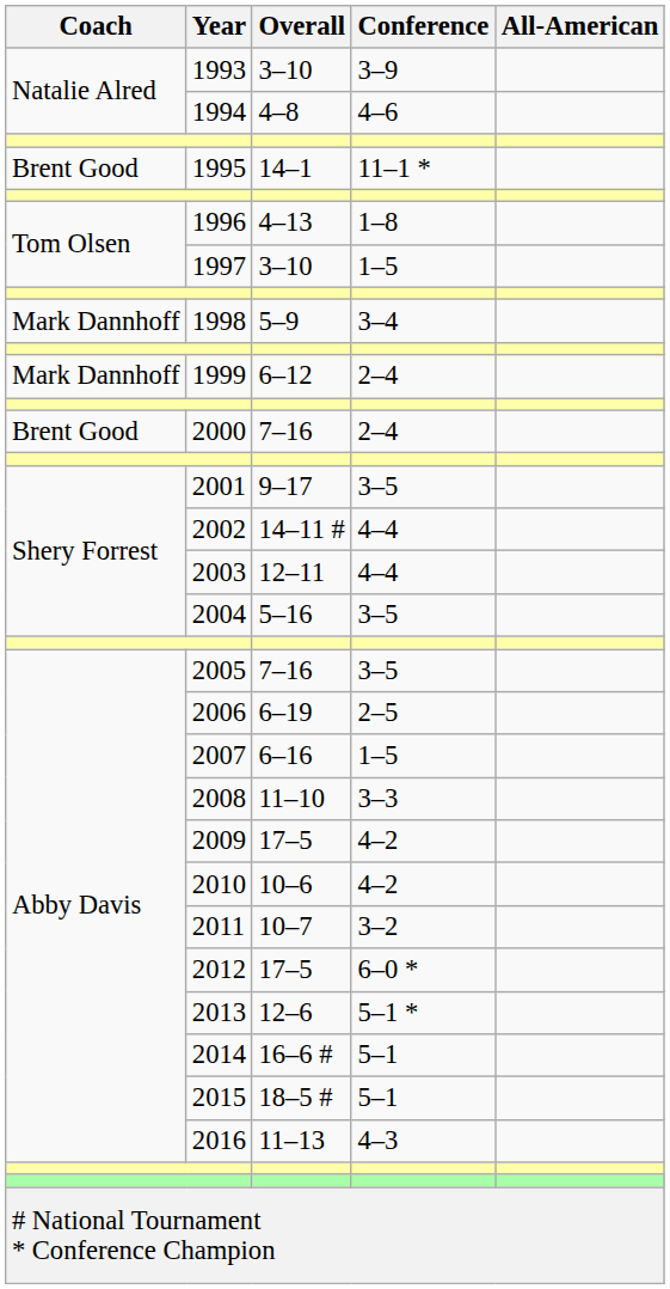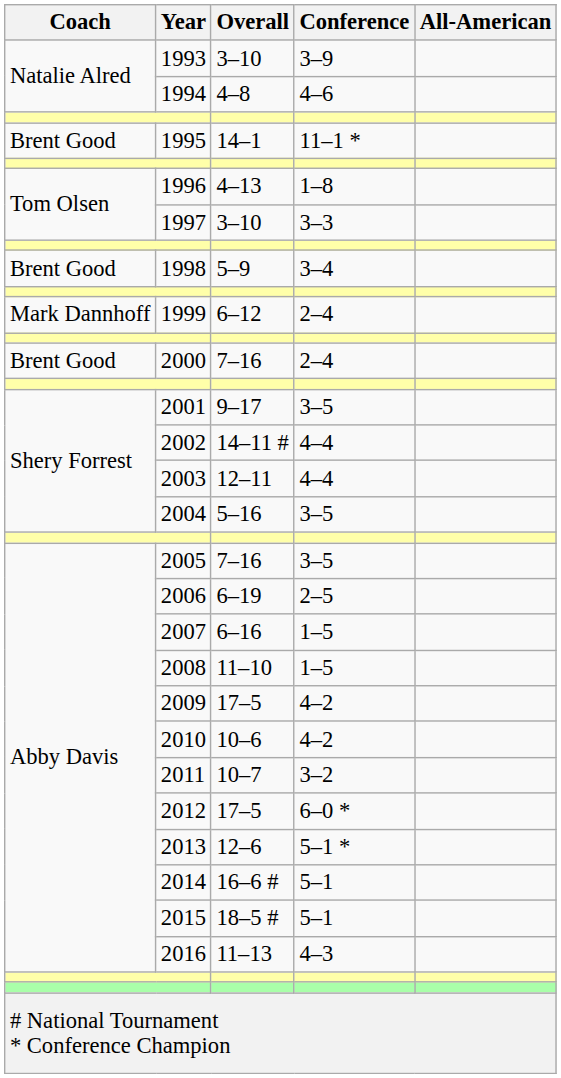 <table class="wikitable">
 <tr>
 <th>Coach</th>
 <th>Year</th>
 <th>Overall</th>
 <th>Conference</th>
 <th>All-American</th>
 </tr>
 <tr>
 <td rowspan=2>Natalie Alred</td>
 <td>1993</td>
 <td>3–10</td>
 <td>3–9</td>
 <td></td>
 </tr>
 <tr>
 <td>1994</td>
 <td>4–8</td>
 <td>4–6</td>
 <td></td>
 </tr>
 <tr bgcolor=#ffffa9>
 <td colspan=2><strong></strong></td>
 <td><strong></strong></td>
 <td><strong></strong></td>
 <td></td>
 </tr>
 <tr>
 <td>Brent Good</td>
 <td>1995</td>
 <td>14–1</td>
 <td>11–1 *</td>
 <td></td>
 </tr>
 <tr bgcolor=#ffffa9>
 <td colspan=2><strong></strong></td>
 <td><strong></strong></td>
 <td><strong></strong></td>
 <td></td>
 </tr>
 <tr>
 <td rowspan=2>Tom Olsen</td>
 <td>1996</td>
 <td>4–13</td>
 <td>1–8</td>
 <td></td>
 </tr>
 <tr>
 <td>1997</td>
 <td>3–10</td>
-<td>1–5</td>
+<td>3–3</td>
 <td></td>
 </tr>
 <tr bgcolor=#ffffa9>
 <td colspan=2><strong></strong></td>
 <td><strong></strong></td>
 <td><strong></strong></td>
 <td></td>
 </tr>
 <tr>
-<td>Mark Dannhoff</td>
+<td>Brent Good</td>
 <td>1998</td>
 <td>5–9</td>
 <td>3–4</td>
 <td></td>
 </tr>
 <tr bgcolor=#ffffa9>
 <td colspan=2><strong></strong></td>
 <td><strong></strong></td>
 <td><strong></strong></td>
 <td></td>
 </tr>
 <tr>
 <td>Mark Dannhoff</td>
 <td>1999</td>
 <td>6–12</td>
 <td>2–4</td>
 <td></td>
 </tr>
 <tr bgcolor=#ffffa9>
 <td colspan=2><strong></strong></td>
 <td><strong></strong></td>
 <td><strong></strong></td>
 <td></td>
 </tr>
 <tr>
 <td>Brent Good</td>
 <td>2000</td>
 <td>7–16</td>
 <td>2–4</td>
 <td></td>
 </tr>
 <tr bgcolor=#ffffa9>
 <td colspan=2><strong></strong></td>
 <td><strong></strong></td>
 <td><strong></strong></td>
 <td></td>
 </tr>
 <tr>
 <td rowspan=4>Shery Forrest</td>
 <td>2001</td>
 <td>9–17</td>
 <td>3–5</td>
 <td></td>
 </tr>
 <tr>
 <td>2002</td>
 <td>14–11 #</td>
 <td>4–4</td>
 <td></td>
 </tr>
 <tr>
 <td>2003</td>
 <td>12–11</td>
 <td>4–4</td>
 <td></td>
 </tr>
 <tr>
 <td>2004</td>
 <td>5–16</td>
 <td>3–5</td>
 <td></td>
 </tr>
 <tr bgcolor=#ffffa9>
 <td colspan=2><strong></strong></td>
 <td><strong></strong></td>
 <td><strong></strong></td>
 <td></td>
 </tr>
 <tr>
 <td rowspan=12>Abby Davis</td>
 <td>2005</td>
 <td>7–16</td>
 <td>3–5</td>
 <td></td>
 </tr>
 <tr>
 <td>2006</td>
 <td>6–19</td>
 <td>2–5</td>
 <td></td>
 </tr>
 <tr>
 <td>2007</td>
 <td>6–16</td>
 <td>1–5</td>
 <td></td>
 </tr>
 <tr>
 <td>2008</td>
 <td>11–10</td>
-<td>3–3</td>
+<td>1–5</td>
 <td></td>
 </tr>
 <tr>
 <td>2009</td>
 <td>17–5</td>
 <td>4–2</td>
 <td></td>
 </tr>
 <tr>
 <td>2010</td>
 <td>10–6</td>
 <td>4–2</td>
 <td></td>
 </tr>
 <tr>
 <td>2011</td>
 <td>10–7</td>
 <td>3–2</td>
 <td></td>
 </tr>
 <tr>
 <td>2012</td>
 <td>17–5</td>
 <td>6–0 *</td>
 <td></td>
 </tr>
 <tr>
 <td>2013</td>
 <td>12–6</td>
 <td>5–1 *</td>
 <td></td>
 </tr>
 <tr>
 <td>2014</td>
 <td>16–6 #</td>
 <td>5–1</td>
 <td></td>
 </tr>
 <tr>
 <td>2015</td>
 <td>18–5 #</td>
 <td>5–1</td>
 <td></td>
 </tr>
 <tr>
 <td>2016</td>
 <td>11–13</td>
 <td>4–3</td>
 <td></td>
 </tr>
 <tr bgcolor=#ffffa9>
 <td colspan=2><strong></strong></td>
 <td><strong></strong></td>
 <td><strong></strong></td>
 <td></td>
 </tr>
 <tr bgcolor=#a9ffa9>
 <td colspan=2></td>
 <td><strong></strong></td>
 <td><strong></strong></td>
 <td></td>
 </tr>
 <tr bgcolor=#f2f2f2>
 <td colspan=5 height=50># National Tournament<br>* Conference Champion</td>
 </tr>
 </table>
